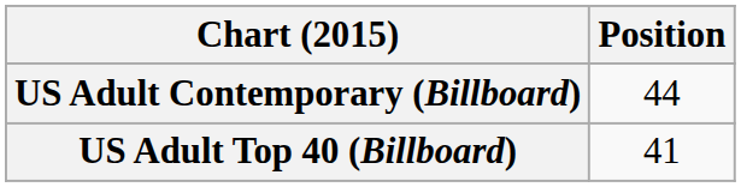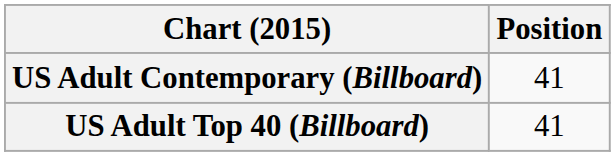 <table class="wikitable sortable plainrowheaders" style="text-align:center;">
 <tr>
 <th scope="col">Chart (2015)</th>
 <th scope="col">Position</th>
 </tr>
 <tr>
 <th scope="row">US Adult Contemporary (<em>Billboard</em>)</th>
-<td>44</td>
+<td>41</td>
 </tr>
 <tr>
 <th scope="row">US Adult Top 40 (<em>Billboard</em>)</th>
 <td>41</td>
 </tr>
 </table>
